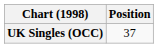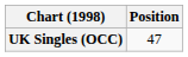 <table class="wikitable plainrowheaders" style="text-align:center">
 <tr>
 <th>Chart (1998)</th>
 <th>Position</th>
 </tr>
 <tr>
 <th scope="row">UK Singles (OCC)</th>
-<td>37</td>
+<td>47</td>
 </tr>
 </table>
